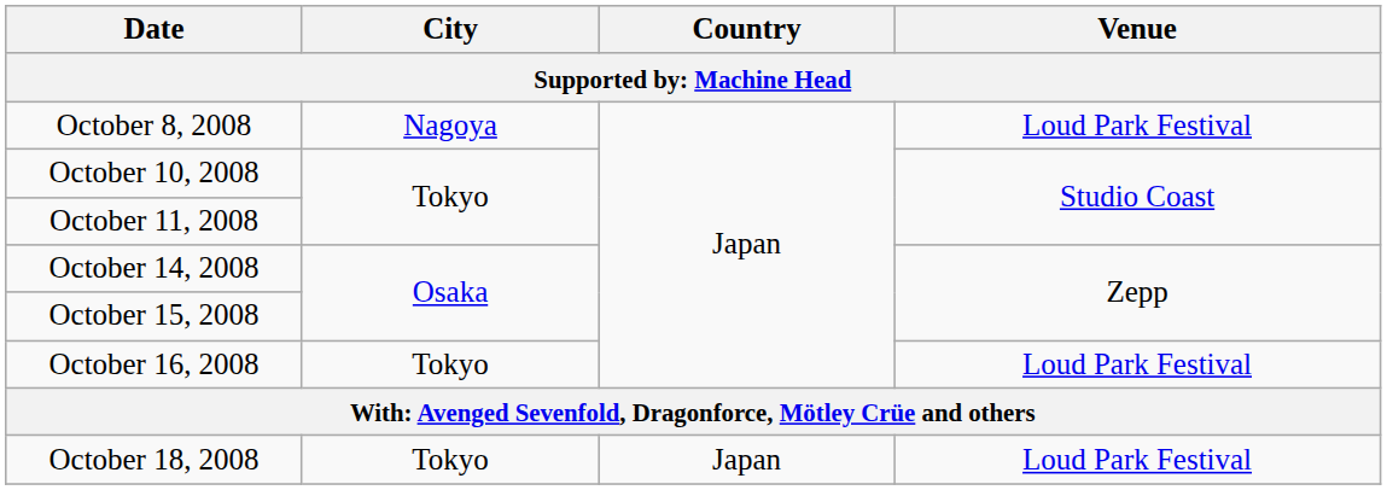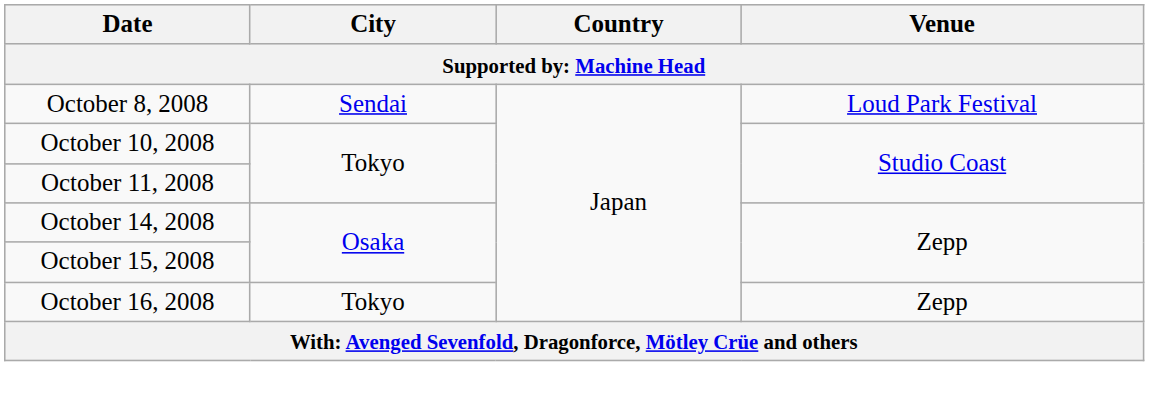 <table class="wikitable" style="text-align:center;">
 <tr>
 <th width="150">Date</th>
 <th width="150">City</th>
 <th width="150">Country</th>
 <th width="250">Venue</th>
 </tr>
 <tr>
 <th colspan="4"><small>Supported by: <a href='#'>Machine Head</a></small></th>
 </tr>
 <tr>
 <td>October 8, 2008</td>
-<td><a href='#'>Nagoya</a></td>
+<td><a href='#'>Sendai</a></td>
 <td rowspan="6">Japan</td>
 <td><a href='#'>Loud Park Festival</a></td>
 </tr>
 <tr>
 <td>October 10, 2008</td>
 <td rowspan="2">Tokyo</td>
 <td rowspan="2"><a href='#'>Studio Coast</a></td>
 </tr>
 <tr>
 <td>October 11, 2008</td>
 </tr>
 <tr>
 <td>October 14, 2008</td>
 <td rowspan="2"><a href='#'>Osaka</a></td>
 <td rowspan="2">Zepp</td>
 </tr>
 <tr>
 <td>October 15, 2008</td>
 </tr>
 <tr>
 <td>October 16, 2008</td>
 <td>Tokyo</td>
-<td><a href='#'>Loud Park Festival</a></td>
+<td>Zepp</td>
 </tr>
 <tr>
 <th colspan="4"><small>With: <a href='#'>Avenged Sevenfold</a>, Dragonforce, <a href='#'>Mötley Crüe</a> and others</small></th>
 </tr>
-<tr>
-<td>October 18, 2008</td>
-<td>Tokyo</td>
-<td>Japan</td>
-<td><a href='#'>Loud Park Festival</a></td>
-</tr>
 </table>
